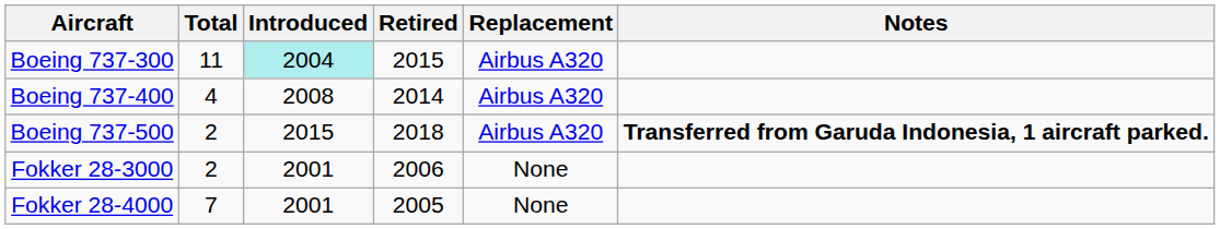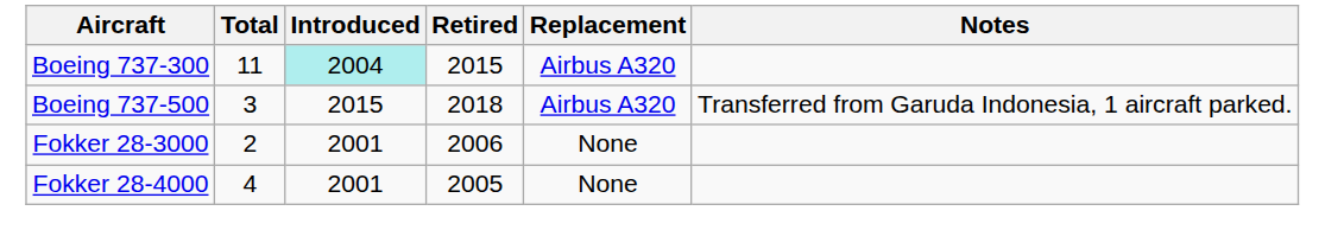 <table class="wikitable" style="margin:1em auto; border-collapse:collapse;text-align:center">
 <tr>
 <th>Aircraft</th>
 <th>Total</th>
 <th>Introduced</th>
 <th>Retired</th>
 <th>Replacement</th>
 <th>Notes</th>
 </tr>
 <tr>
 <td><a href='#'>Boeing 737-300</a></td>
 <td>11</td>
 <td style="background: paleturquoise;">2004</td>
 <td>2015</td>
 <td><a href='#'>Airbus A320</a></td>
 <td></td>
 </tr>
 <tr>
-<td><a href='#'>Boeing 737-400</a></td>
-<td>4</td>
-<td>2008</td>
-<td>2014</td>
-<td><a href='#'>Airbus A320</a></td>
-<td></td>
-</tr>
-<tr>
 <td><a href='#'>Boeing 737-500</a></td>
-<td>2</td>
+<td>3</td>
 <td>2015</td>
 <td>2018</td>
 <td><a href='#'>Airbus A320</a></td>
-<td><strong>Transferred from Garuda Indonesia, 1 aircraft parked.</strong></td>
+<td>Transferred from Garuda Indonesia, 1 aircraft parked.</td>
 </tr>
 <tr>
 <td><a href='#'>Fokker 28-3000</a></td>
 <td>2</td>
 <td>2001</td>
 <td>2006</td>
 <td>None</td>
 <td></td>
 </tr>
 <tr>
 <td><a href='#'>Fokker 28-4000</a></td>
-<td>7</td>
+<td>4</td>
 <td>2001</td>
 <td>2005</td>
 <td>None</td>
 <td></td>
 </tr>
 </table>
